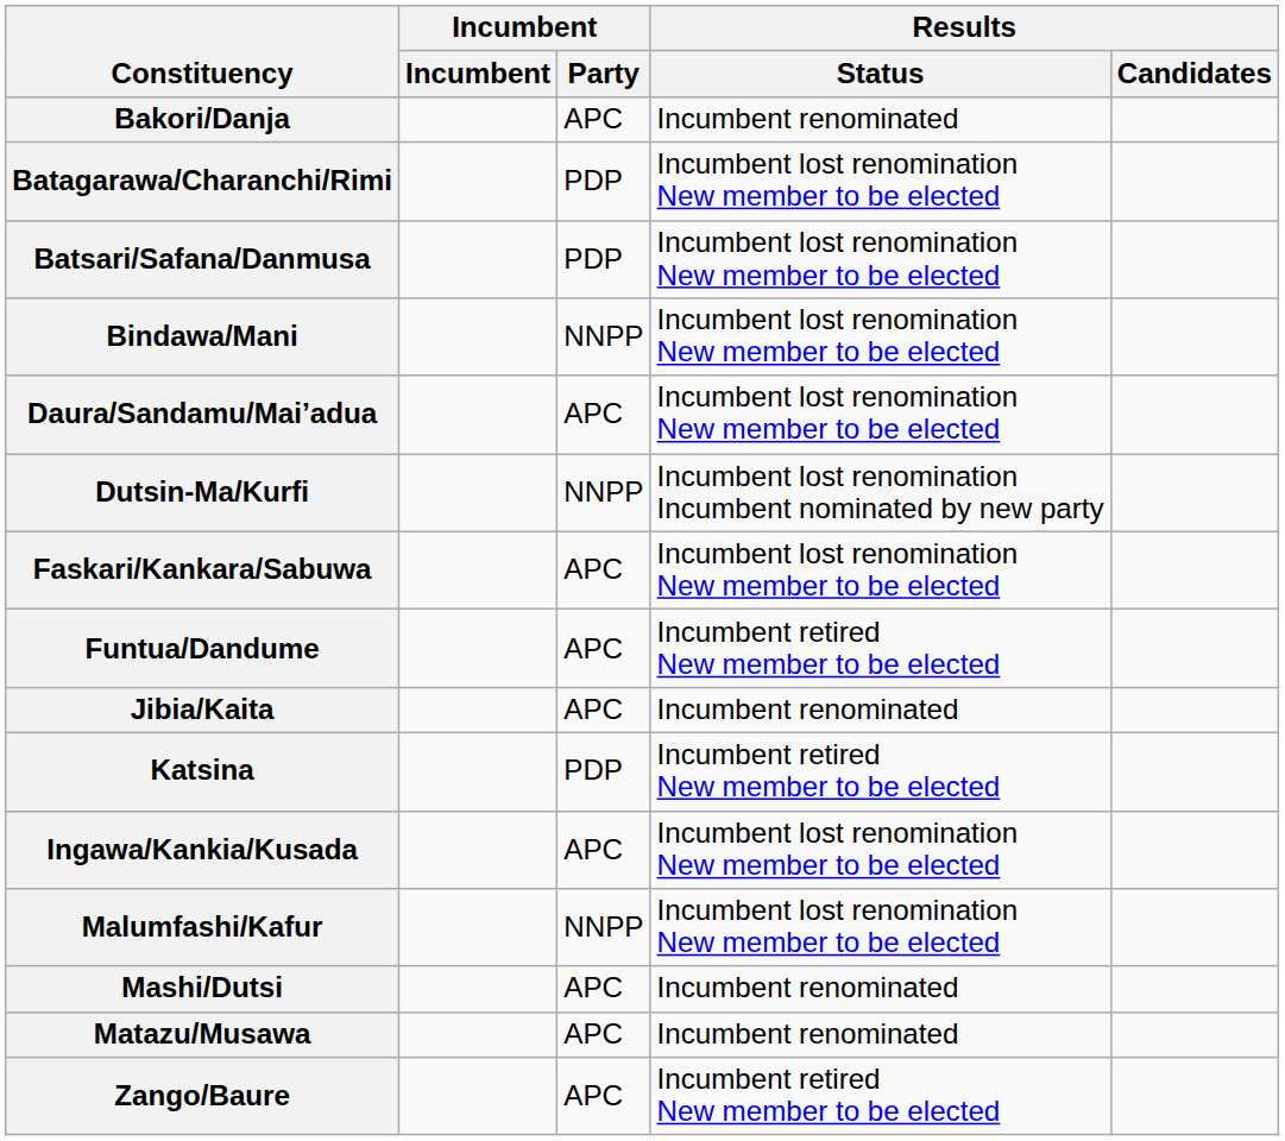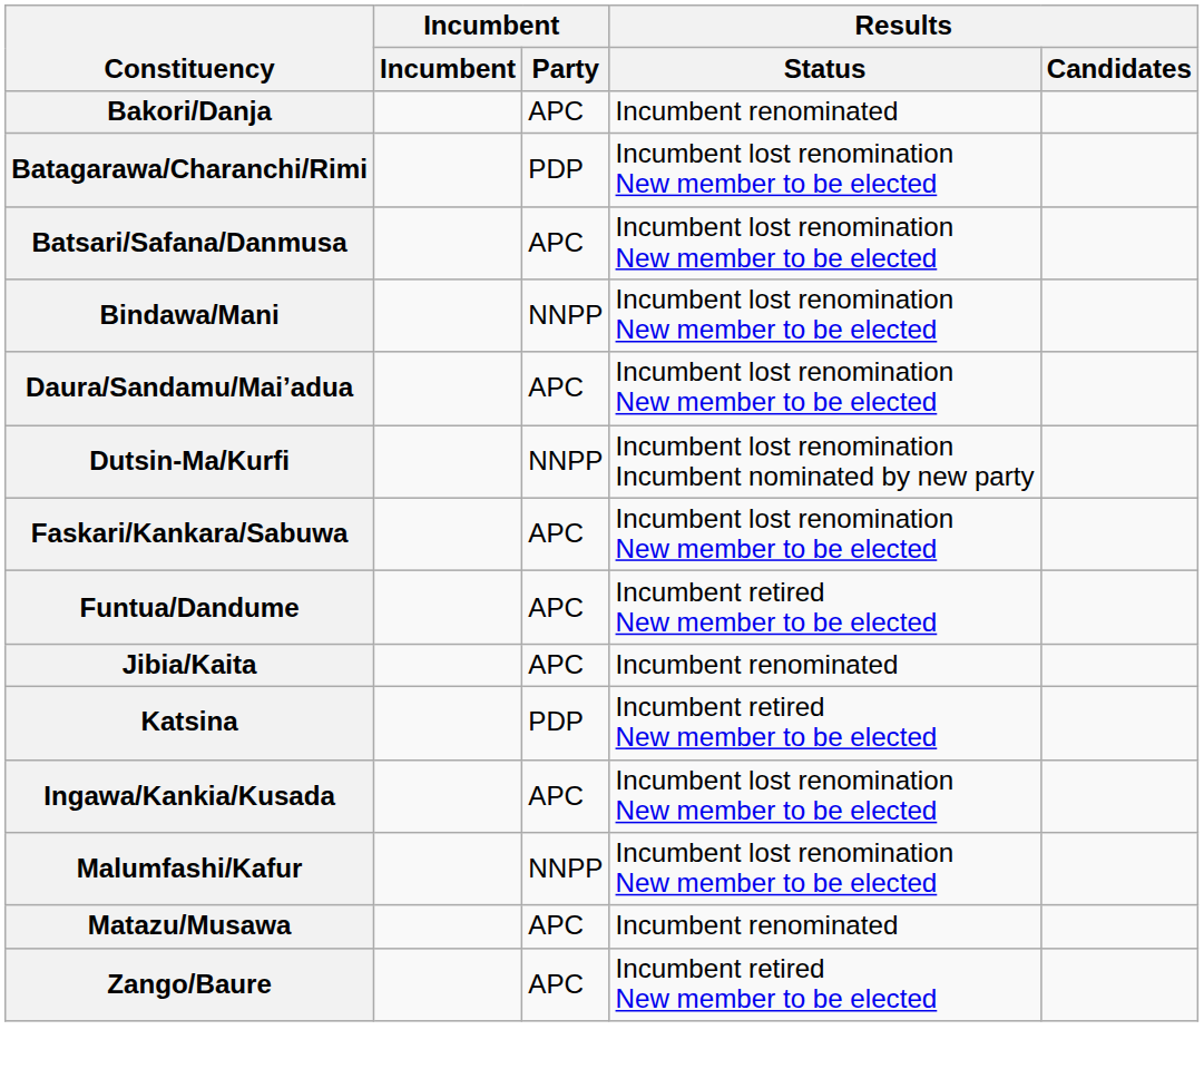 <table class="wikitable sortable">
 <tr valign=bottom>
 <th rowspan=2>Constituency</th>
 <th colspan=2>Incumbent</th>
 <th colspan=2>Results</th>
 </tr>
 <tr valign=bottom>
 <th>Incumbent</th>
 <th>Party</th>
 <th>Status</th>
 <th>Candidates</th>
 </tr>
 <tr>
 <th>Bakori/Danja</th>
 <td></td>
 <td>APC</td>
 <td>Incumbent renominated</td>
 <td nowrap></td>
 </tr>
 <tr>
 <th>Batagarawa/Charanchi/Rimi</th>
 <td></td>
 <td>PDP</td>
 <td>Incumbent lost renomination<br><a href='#'>New member to be elected</a></td>
 <td nowrap></td>
 </tr>
 <tr>
 <th>Batsari/Safana/Danmusa</th>
 <td></td>
-<td>PDP</td>
+<td>APC</td>
 <td>Incumbent lost renomination<br><a href='#'>New member to be elected</a></td>
 <td nowrap></td>
 </tr>
 <tr>
 <th>Bindawa/Mani</th>
 <td></td>
 <td>NNPP</td>
 <td>Incumbent lost renomination<br><a href='#'>New member to be elected</a></td>
 <td nowrap></td>
 </tr>
 <tr>
 <th>Daura/Sandamu/Mai’adua</th>
 <td></td>
 <td>APC</td>
 <td>Incumbent lost renomination<br><a href='#'>New member to be elected</a></td>
 <td nowrap></td>
 </tr>
 <tr>
 <th>Dutsin-Ma/Kurfi</th>
 <td></td>
 <td>NNPP</td>
 <td>Incumbent lost renomination<br>Incumbent nominated by new party</td>
 <td nowrap></td>
 </tr>
 <tr>
 <th>Faskari/Kankara/Sabuwa</th>
 <td></td>
 <td>APC</td>
 <td>Incumbent lost renomination<br><a href='#'>New member to be elected</a></td>
 <td nowrap></td>
 </tr>
 <tr>
 <th>Funtua/Dandume</th>
 <td></td>
 <td>APC</td>
 <td>Incumbent retired<br><a href='#'>New member to be elected</a></td>
 <td nowrap></td>
 </tr>
 <tr>
 <th>Jibia/Kaita</th>
 <td></td>
 <td>APC</td>
 <td>Incumbent renominated</td>
 <td nowrap></td>
 </tr>
 <tr>
 <th>Katsina</th>
 <td></td>
 <td>PDP</td>
 <td>Incumbent retired<br><a href='#'>New member to be elected</a></td>
 <td nowrap></td>
 </tr>
 <tr>
 <th>Ingawa/Kankia/Kusada</th>
 <td></td>
 <td>APC</td>
 <td>Incumbent lost renomination<br><a href='#'>New member to be elected</a></td>
 <td nowrap></td>
 </tr>
 <tr>
 <th>Malumfashi/Kafur</th>
 <td></td>
 <td>NNPP</td>
 <td>Incumbent lost renomination<br><a href='#'>New member to be elected</a></td>
 <td nowrap></td>
 </tr>
 <tr>
-<th>Mashi/Dutsi</th>
-<td></td>
-<td>APC</td>
-<td>Incumbent renominated</td>
-<td nowrap></td>
-</tr>
-<tr>
 <th>Matazu/Musawa</th>
 <td></td>
 <td>APC</td>
 <td>Incumbent renominated</td>
 <td nowrap></td>
 </tr>
 <tr>
 <th>Zango/Baure</th>
 <td></td>
 <td>APC</td>
 <td>Incumbent retired<br><a href='#'>New member to be elected</a></td>
 <td nowrap></td>
 </tr>
 </table>
